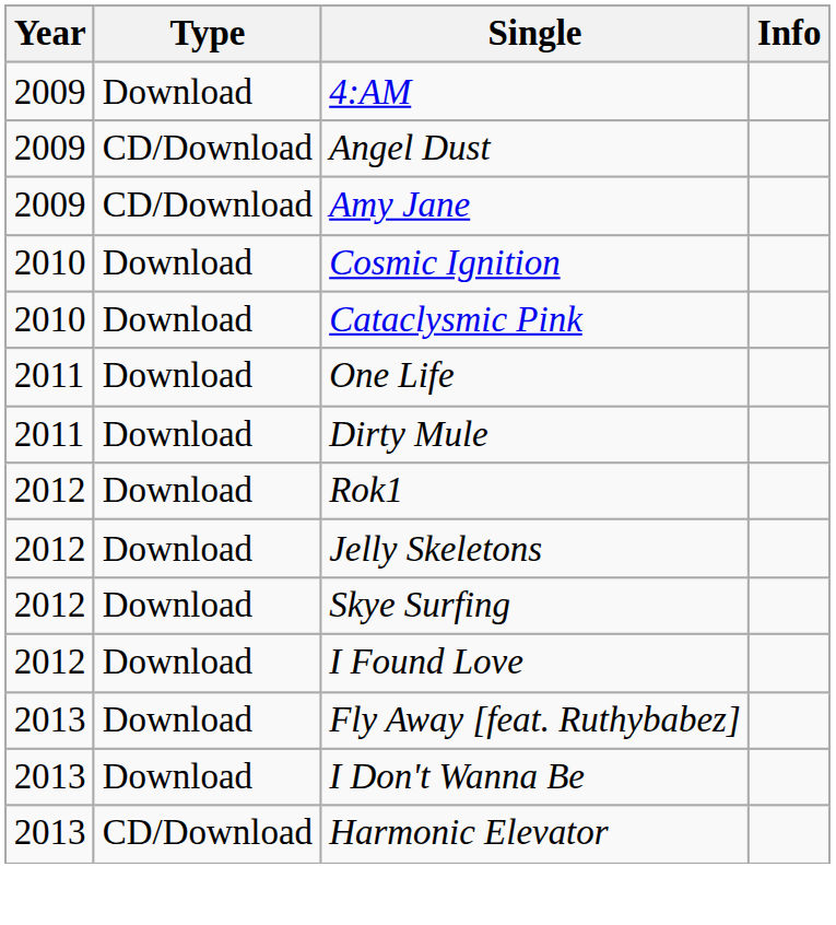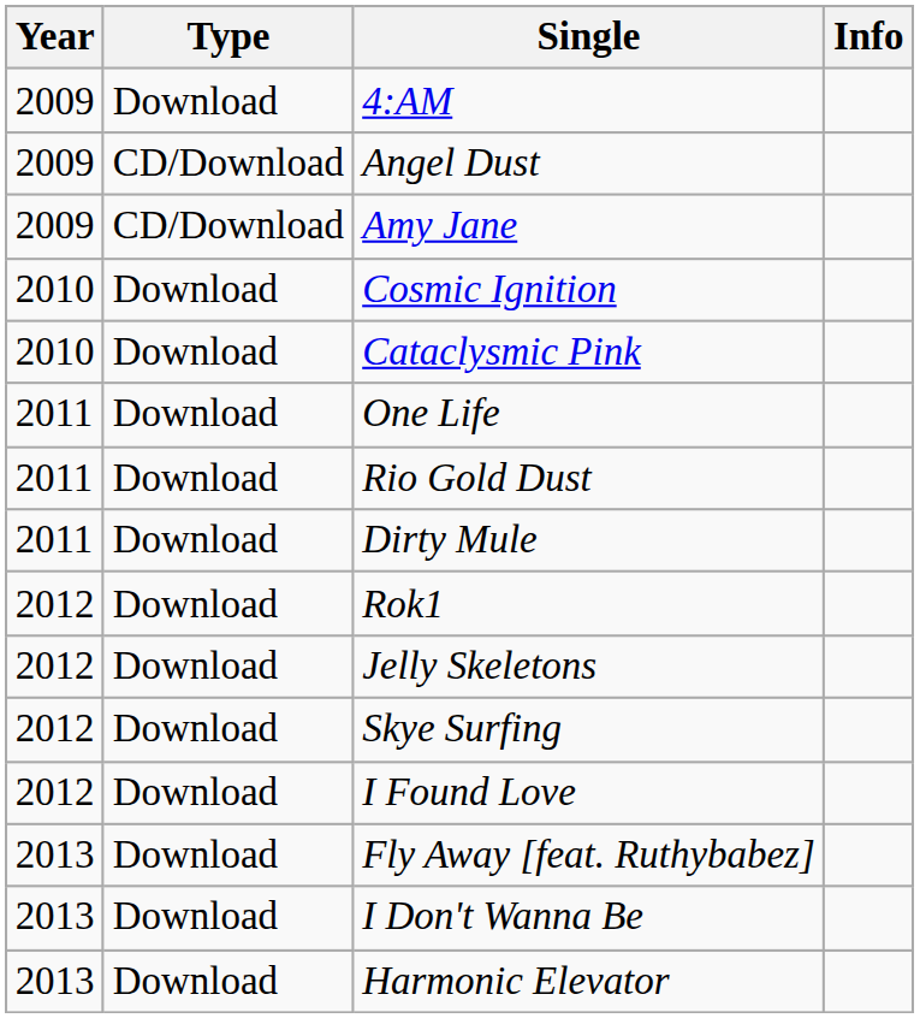 <table class="wikitable">
 <tr>
 <th>Year</th>
 <th>Type</th>
 <th>Single</th>
 <th>Info</th>
 </tr>
 <tr>
 <td>2009</td>
 <td>Download</td>
 <td><em><a href='#'>4:AM</a></em></td>
 <td></td>
 </tr>
 <tr>
 <td>2009</td>
 <td>CD/Download</td>
 <td><em>Angel Dust</em></td>
 <td></td>
 </tr>
 <tr>
 <td>2009</td>
 <td>CD/Download</td>
 <td><em><a href='#'>Amy Jane</a></em></td>
 <td></td>
 </tr>
 <tr>
 <td>2010</td>
 <td>Download</td>
 <td><em><a href='#'>Cosmic Ignition</a></em></td>
 <td></td>
 </tr>
 <tr>
 <td>2010</td>
 <td>Download</td>
 <td><em><a href='#'>Cataclysmic Pink</a></em></td>
 <td></td>
 </tr>
 <tr>
 <td>2011</td>
 <td>Download</td>
 <td><em>One Life</em></td>
 <td></td>
 </tr>
 <tr>
 <td>2011</td>
 <td>Download</td>
+<td><em>Rio Gold Dust</em></td>
+<td></td>
+</tr>
+<tr>
+<td>2011</td>
+<td>Download</td>
 <td><em>Dirty Mule</em></td>
 <td></td>
 </tr>
 <tr>
 <td>2012</td>
 <td>Download</td>
 <td><em>Rok1</em></td>
 <td></td>
 </tr>
 <tr>
 <td>2012</td>
 <td>Download</td>
 <td><em>Jelly Skeletons</em></td>
 <td></td>
 </tr>
 <tr>
 <td>2012</td>
 <td>Download</td>
 <td><em>Skye Surfing</em></td>
 <td></td>
 </tr>
 <tr>
 <td>2012</td>
 <td>Download</td>
 <td><em>I Found Love</em></td>
 <td></td>
 </tr>
 <tr>
 <td>2013</td>
 <td>Download</td>
 <td><em>Fly Away [feat. Ruthybabez]</em></td>
 <td></td>
 </tr>
 <tr>
 <td>2013</td>
 <td>Download</td>
 <td><em>I Don't Wanna Be</em></td>
 <td></td>
 </tr>
 <tr>
 <td>2013</td>
-<td>CD/Download</td>
+<td>Download</td>
 <td><em>Harmonic Elevator</em></td>
 </tr>
 </table>
